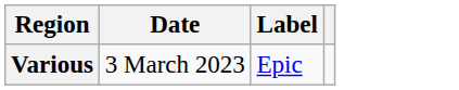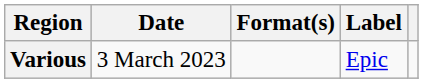 <table class="wikitable plainrowheaders">
 <tr>
 <th scope="col">Region</th>
 <th scope="col">Date</th>
+<th scope="col">Format(s)</th>
 <th scope="col">Label</th>
 <th scope="col"></th>
 </tr>
 <tr>
 <th scope="row">Various</th>
 <td>3 March 2023</td>
+<td></td>
 <td><a href='#'>Epic</a></td>
 <td style="text-align:center;"></td>
 </tr>
 </table>
